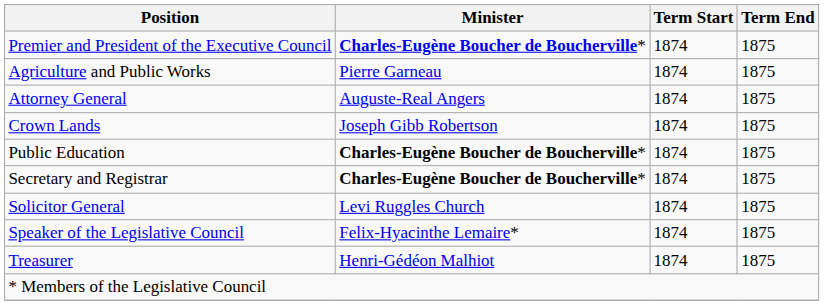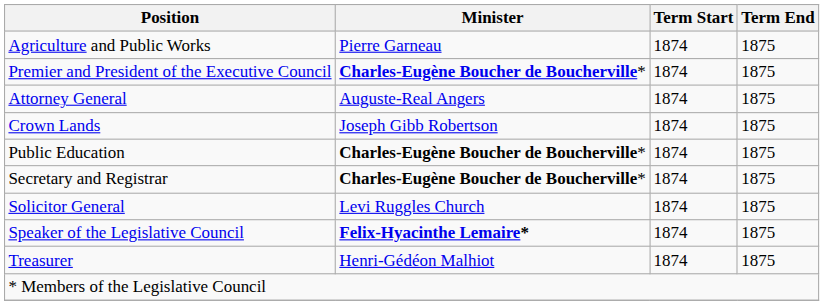 <table class="wikitable">
 <tr>
 <th>Position</th>
 <th>Minister</th>
 <th>Term Start</th>
 <th>Term End</th>
 </tr>
 <tr>
-<td><a href='#'>Premier and President of the Executive Council</a></td>
-<td><strong><a href='#'>Charles-Eugène Boucher de Boucherville</a></strong>*</td>
+<td><a href='#'>Agriculture</a> and Public Works</td>
+<td><a href='#'>Pierre Garneau</a></td>
 <td>1874</td>
 <td>1875</td>
 </tr>
 <tr>
-<td><a href='#'>Agriculture</a> and Public Works</td>
-<td><a href='#'>Pierre Garneau</a></td>
+<td><a href='#'>Premier and President of the Executive Council</a></td>
+<td><strong><a href='#'>Charles-Eugène Boucher de Boucherville</a></strong>*</td>
 <td>1874</td>
 <td>1875</td>
 </tr>
 <tr>
 <td><a href='#'>Attorney General</a></td>
 <td><a href='#'>Auguste-Real Angers</a></td>
 <td>1874</td>
 <td>1875</td>
 </tr>
 <tr>
 <td><a href='#'>Crown Lands</a></td>
 <td><a href='#'>Joseph Gibb Robertson</a></td>
 <td>1874</td>
 <td>1875</td>
 </tr>
 <tr>
 <td>Public Education</td>
 <td><strong>Charles-Eugène Boucher de Boucherville</strong>*</td>
 <td>1874</td>
 <td>1875</td>
 </tr>
 <tr>
 <td>Secretary and Registrar</td>
 <td><strong>Charles-Eugène Boucher de Boucherville</strong>*</td>
 <td>1874</td>
 <td>1875</td>
 </tr>
 <tr>
 <td><a href='#'>Solicitor General</a></td>
 <td><a href='#'>Levi Ruggles Church</a></td>
 <td>1874</td>
 <td>1875</td>
 </tr>
 <tr>
 <td><a href='#'>Speaker of the Legislative Council</a></td>
-<td><a href='#'>Felix-Hyacinthe Lemaire</a>*</td>
+<td><strong><a href='#'>Felix-Hyacinthe Lemaire</a>*</strong></td>
 <td>1874</td>
 <td>1875</td>
 </tr>
 <tr>
 <td><a href='#'>Treasurer</a></td>
 <td><a href='#'>Henri-Gédéon Malhiot</a></td>
 <td>1874</td>
 <td>1875</td>
 </tr>
 <tr>
 <td colspan = "4">* Members of the Legislative Council</td>
 </tr>
 <tr>
 </tr>
 </table>
